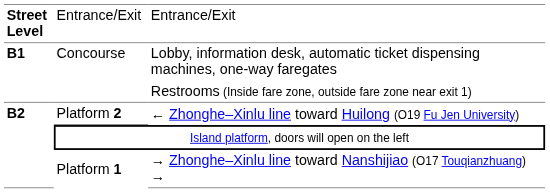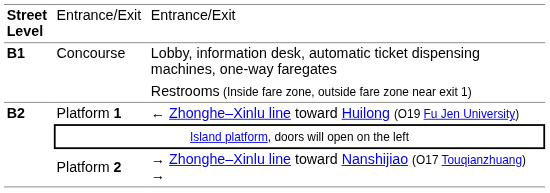 <table table border=0 cellspacing=0 cellpadding=3>
 <tr>
 <td style="border-bottom:solid 1px gray;border-top:solid 1px gray;" width=50 valign=top><strong>Street Level</strong></td>
 <td style="border-top:solid 1px gray;border-bottom:solid 1px gray;" width=100 valign=top>Entrance/Exit</td>
 <td style="border-top:solid 1px gray;border-bottom:solid 1px gray;" width=440 valign=top>Entrance/Exit</td>
 </tr>
 <tr>
 <td style="border-bottom:solid 1px gray;" rowspan=2 valign=top><strong>B1</strong></td>
 <td style="border-bottom:solid 1px gray;" rowspan=2 valign=top>Concourse</td>
 <td width=390>Lobby, information desk, automatic ticket dispensing machines, one-way faregates</td>
 </tr>
 <tr>
 <td style="border-bottom:solid 1px gray;">Restrooms<small> (Inside fare zone, outside fare zone near exit 1)</small></td>
 </tr>
 <tr>
 <td style="border-bottom:solid 1px gray;" rowspan=3 valign=top><strong>B2</strong></td>
-<td style="border-bottom:solid 1px gray;">Platform <span><strong>2</strong></span></td>
+<td>Platform <span><strong>1</strong></span></td>
 <td>←  <a href='#'>Zhonghe–Xinlu line</a> toward <a href='#'>Huilong</a> <small>(O19 <a href='#'>Fu Jen University</a>)</small></td>
 </tr>
 <tr>
 <td style="border-top:solid 2px black;border-right:solid 2px black;border-left:solid 2px black;border-bottom:solid 2px black;text-align:center;" colspan=2><small><a href='#'>Island platform</a>, doors will open on the left</small></td>
 </tr>
 <tr>
-<td>Platform <span><strong>1</strong></span></td>
+<td style="border-bottom:solid 1px gray;">Platform <span><strong>2</strong></span></td>
 <td style="border-bottom:solid 1px gray;"><span>→</span>  <a href='#'>Zhonghe–Xinlu line</a> toward <a href='#'>Nanshijiao</a> <small>(O17 <a href='#'>Touqianzhuang</a>)</small> →</td>
 </tr>
 </table>
